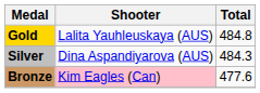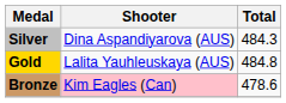 <table class="wikitable">
 <tr>
 <th>Medal</th>
 <th>Shooter</th>
 <th>Total</th>
 </tr>
 <tr>
+<td rowspan="1" bgcolor="silver"><strong>Silver</strong></td>
+<td> <a href='#'>Dina Aspandiyarova</a> (<a href='#'>AUS</a>)</td>
+<td>484.3</td>
+</tr>
+<tr>
 <td rowspan="1" bgcolor="gold"><strong>Gold</strong></td>
 <td> <a href='#'>Lalita Yauhleuskaya</a> (<a href='#'>AUS</a>)</td>
 <td>484.8</td>
 </tr>
 <tr>
-<td rowspan="1" bgcolor="silver"><strong>Silver</strong></td>
-<td> <a href='#'>Dina Aspandiyarova</a> (<a href='#'>AUS</a>)</td>
-<td>484.3</td>
-</tr>
-<tr>
 <td rowspan="1" bgcolor="cc9966"><strong>Bronze</strong></td>
 <td style="background: pink;"> <a href='#'>Kim Eagles</a> (<a href='#'>Can</a>)</td>
-<td>477.6</td>
+<td>478.6</td>
 </tr>
 <tr>
 </tr>
 </table>
